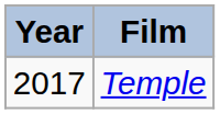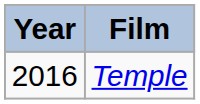 <table class="wikitable" style="font-size:95%;">
 <tr>
 <th style="background:#B0C4DE;">Year</th>
 <th style="background:#B0C4DE;">Film</th>
 </tr>
 <tr>
-<td>2017</td>
+<td>2016</td>
 <td><em><a href='#'>Temple</a></em></td>
 </tr>
 </table>
